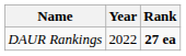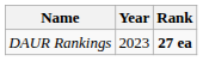 <table class="wikitable centre sortable" style="text-align:center;">
 <tr>
 <th scope="col">Name</th>
 <th scope="col">Year</th>
 <th scope="col">Rank</th>
 </tr>
 <tr>
 <td><em>DAUR Rankings</em></td>
-<td>2022</td>
+<td>2023</td>
 <td><strong>27 ea</strong></td>
 </tr>
 </table>
